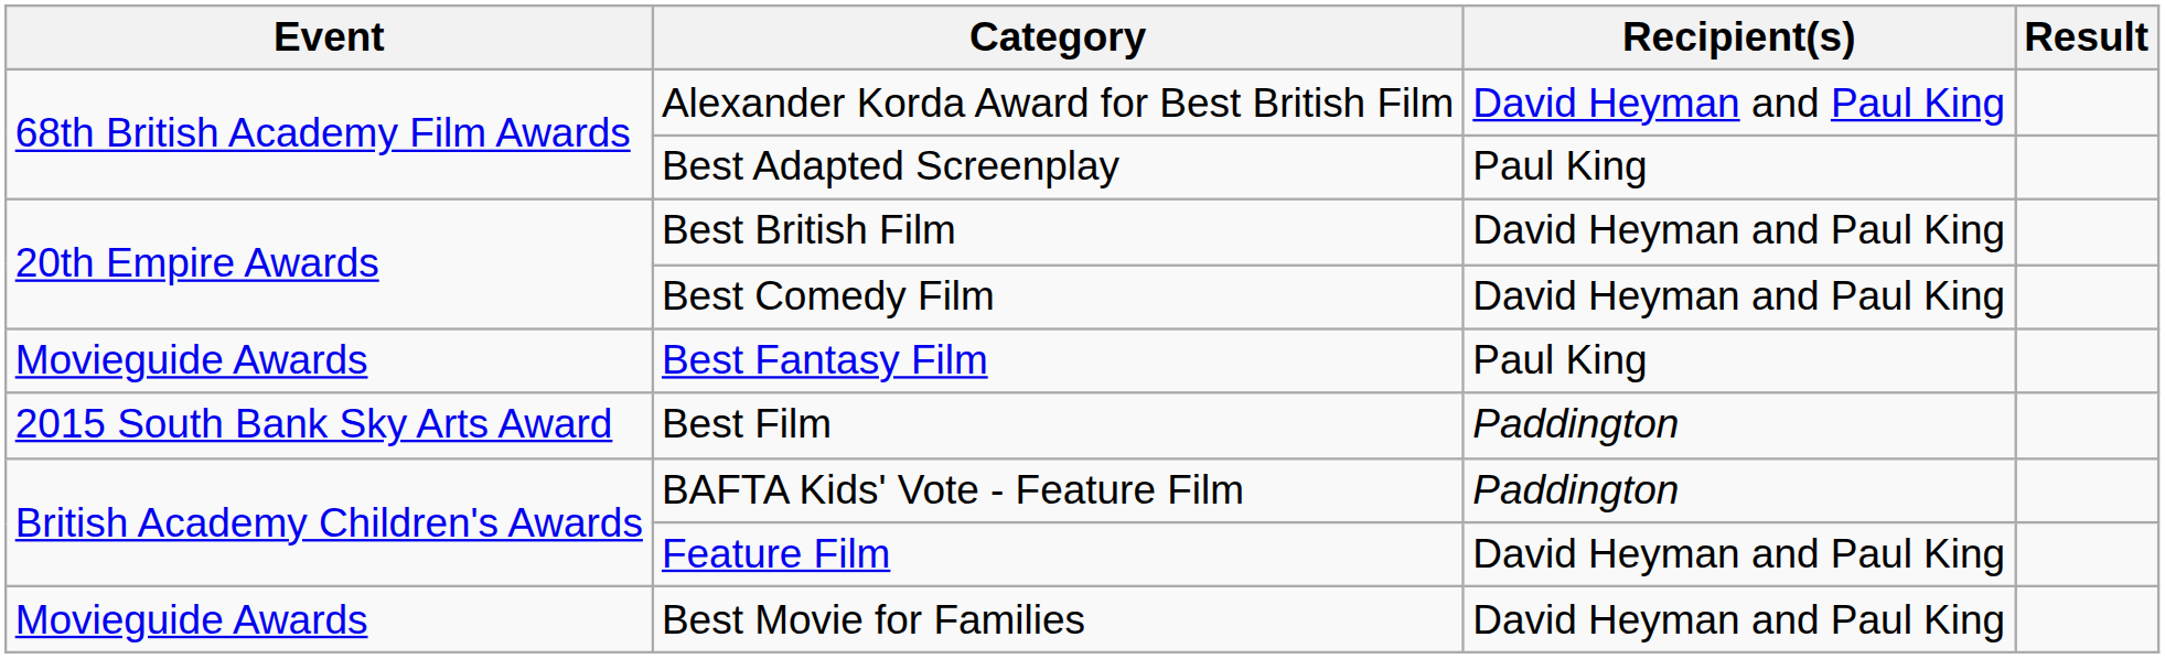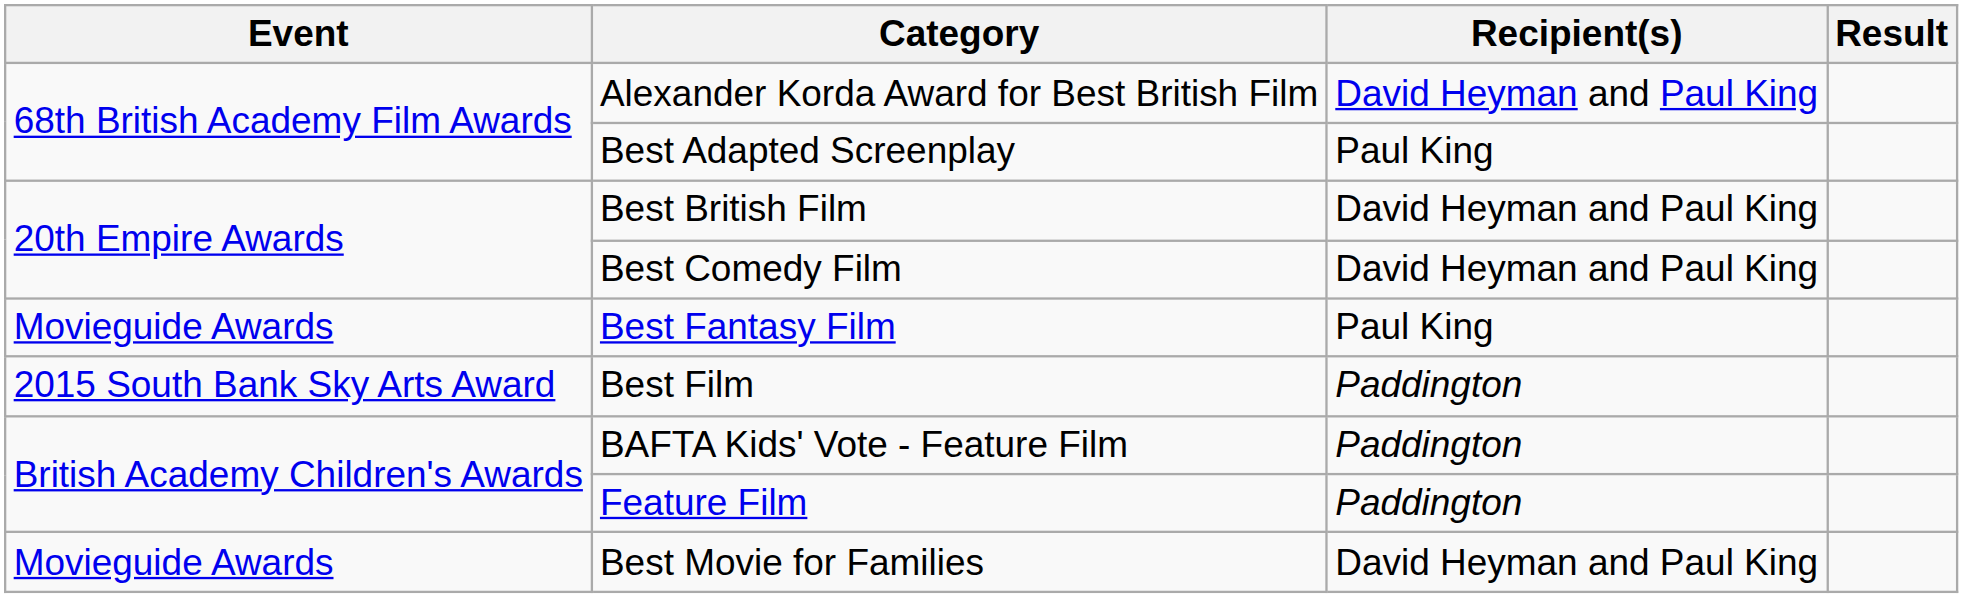 <table class="wikitable">
 <tr>
 <th>Event</th>
 <th>Category</th>
 <th>Recipient(s)</th>
 <th>Result</th>
 </tr>
 <tr>
 <td rowspan="2"><a href='#'>68th British Academy Film Awards</a></td>
 <td>Alexander Korda Award for Best British Film</td>
 <td><a href='#'>David Heyman</a> and <a href='#'>Paul King</a></td>
 <td></td>
 </tr>
 <tr>
 <td>Best Adapted Screenplay</td>
 <td>Paul King</td>
 <td></td>
 </tr>
 <tr>
 <td rowspan="2"><a href='#'>20th Empire Awards</a></td>
 <td>Best British Film</td>
 <td>David Heyman and Paul King</td>
 <td></td>
 </tr>
 <tr>
 <td>Best Comedy Film</td>
 <td>David Heyman and Paul King</td>
 <td></td>
 </tr>
 <tr>
 <td><a href='#'>Movieguide Awards</a></td>
 <td><a href='#'>Best Fantasy Film</a></td>
 <td>Paul King</td>
 <td></td>
 </tr>
 <tr>
 <td><a href='#'>2015 South Bank Sky Arts Award</a></td>
 <td>Best Film</td>
 <td><em>Paddington</em></td>
 <td></td>
 </tr>
 <tr>
 <td rowspan="2"><a href='#'>British Academy Children's Awards</a></td>
 <td>BAFTA Kids' Vote - Feature Film</td>
 <td><em>Paddington</em></td>
 <td></td>
 </tr>
 <tr>
 <td><a href='#'>Feature Film</a></td>
-<td>David Heyman and Paul King</td>
+<td><em>Paddington</em></td>
 <td></td>
 </tr>
 <tr>
 <td><a href='#'>Movieguide Awards</a></td>
 <td>Best Movie for Families</td>
 <td>David Heyman and Paul King</td>
 <td></td>
 </tr>
 </table>
